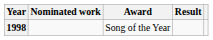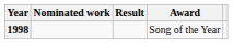 <table class="wikitable plainrowheaders">
 <tr>
 <th scope="col">Year</th>
 <th scope="col">Nominated work</th>
+<th scope="col">Result</th>
 <th scope="col">Award</th>
-<th scope="col">Result</th>
 <th scope="col" class="unsortable"></th>
 </tr>
 <tr>
 <th scope="row">1998</th>
 <td></td>
+<td></td>
 <td>Song of the Year</td>
-<td></td>
 <td></td>
 </tr>
 </table>
